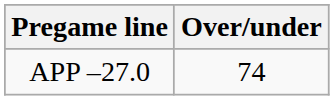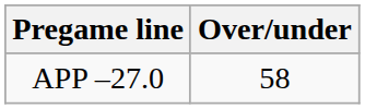 <table class="wikitable">
 <tr align="center">
 <th style=>Pregame line</th>
 <th style=>Over/under</th>
 </tr>
 <tr align="center">
 <td>APP –27.0</td>
-<td>74</td>
+<td>58</td>
 </tr>
 </table>
